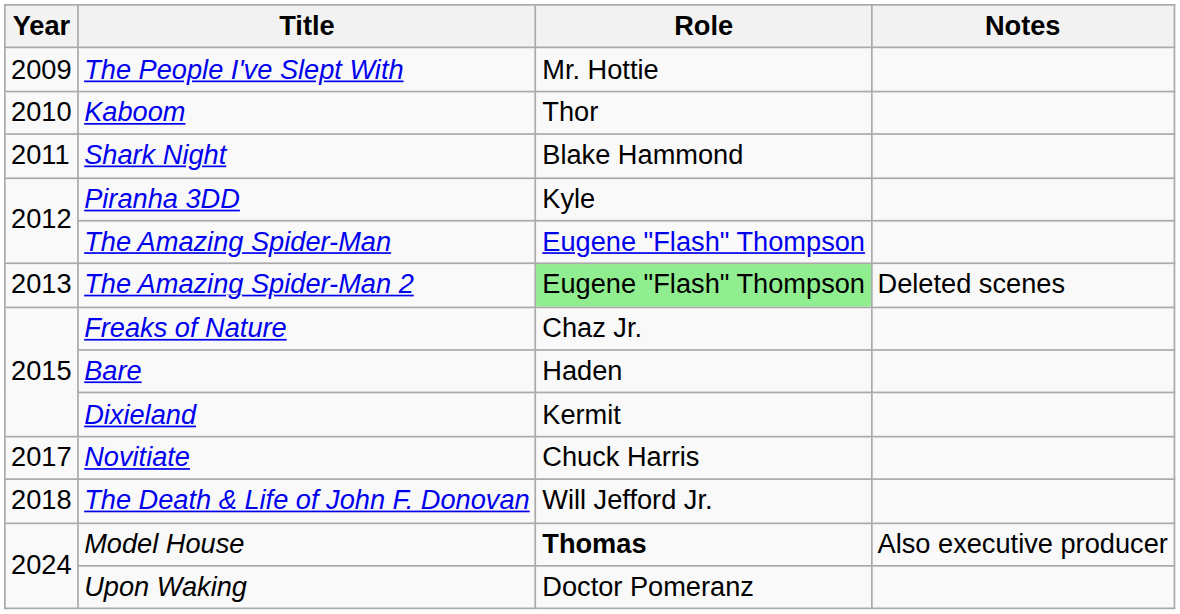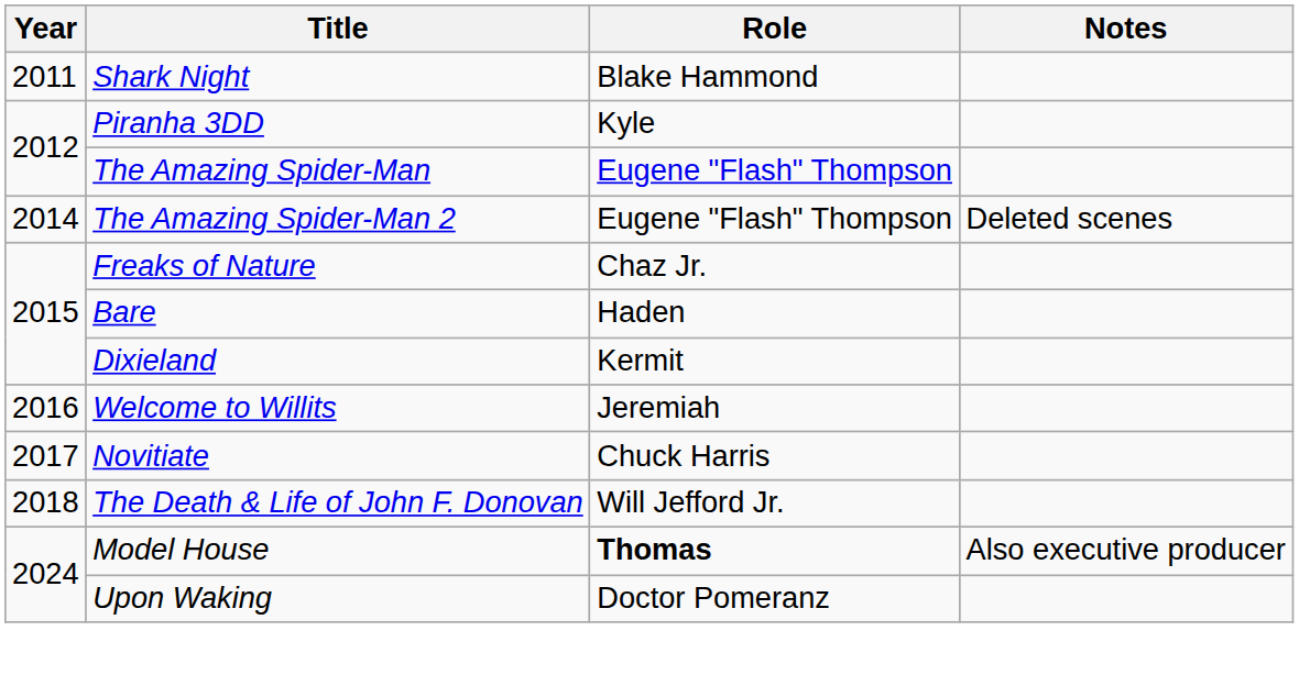 <table class="wikitable sortable">
 <tr>
 <th>Year</th>
 <th>Title</th>
 <th>Role</th>
 <th class="unsortable">Notes</th>
-</tr>
-<tr>
-<td>2009</td>
-<td><em><a href='#'>The People I've Slept With</a></em></td>
-<td>Mr. Hottie</td>
-<td></td>
-</tr>
-<tr>
-<td>2010</td>
-<td><em><a href='#'>Kaboom</a></em></td>
-<td>Thor</td>
-<td></td>
 </tr>
 <tr>
 <td>2011</td>
 <td><em><a href='#'>Shark Night</a></em></td>
 <td>Blake Hammond</td>
 <td></td>
 </tr>
 <tr>
 <td rowspan="2">2012</td>
 <td><em><a href='#'>Piranha 3DD</a></em></td>
 <td>Kyle</td>
 <td></td>
 </tr>
 <tr>
 <td><em><a href='#'>The Amazing Spider-Man</a></em></td>
 <td><a href='#'>Eugene "Flash" Thompson</a></td>
 <td></td>
 </tr>
 <tr>
-<td>2013</td>
+<td>2014</td>
 <td><em><a href='#'>The Amazing Spider-Man 2</a></em></td>
-<td style="background: lightgreen;">Eugene "Flash" Thompson</td>
+<td>Eugene "Flash" Thompson</td>
 <td>Deleted scenes</td>
 </tr>
 <tr>
 <td rowspan="3">2015</td>
 <td><em><a href='#'>Freaks of Nature</a></em></td>
 <td>Chaz Jr.</td>
 <td></td>
 </tr>
 <tr>
 <td><em><a href='#'>Bare</a></em></td>
 <td>Haden</td>
 <td></td>
 </tr>
 <tr>
 <td><em><a href='#'>Dixieland</a></em></td>
 <td>Kermit</td>
+<td></td>
+</tr>
+<tr>
+<td>2016</td>
+<td><em><a href='#'>Welcome to Willits</a></em></td>
+<td>Jeremiah</td>
 <td></td>
 </tr>
 <tr>
 <td>2017</td>
 <td><em><a href='#'>Novitiate</a></em></td>
 <td>Chuck Harris</td>
 <td></td>
 </tr>
 <tr>
 <td>2018</td>
 <td><em><a href='#'>The Death & Life of John F. Donovan</a></em></td>
 <td>Will Jefford Jr.</td>
 <td></td>
 </tr>
 <tr>
 <td rowspan="2">2024</td>
 <td><em>Model House</em></td>
 <td><strong>Thomas</strong></td>
 <td>Also executive producer</td>
 </tr>
 <tr>
 <td><em>Upon Waking</em></td>
 <td>Doctor Pomeranz</td>
 <td></td>
 </tr>
 </table>
